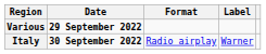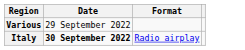 <table class="wikitable plainrowheaders">
 <tr>
 <th scope="col">Region</th>
 <th scope="col">Date</th>
 <th scope="col">Format</th>
-<th scope="col">Label</th>
 <th scope="col"></th>
 </tr>
 <tr>
 <th scope="row">Various</th>
-<td><strong>29 September 2022</strong></td>
-<td></td>
+<td>29 September 2022</td>
 <td></td>
 <td></td>
 </tr>
 <tr>
 <th scope="row">Italy</th>
 <td><strong>30 September 2022</strong></td>
 <td><a href='#'>Radio airplay</a></td>
-<td><a href='#'>Warner</a></td>
 <td></td>
 </tr>
 </table>
